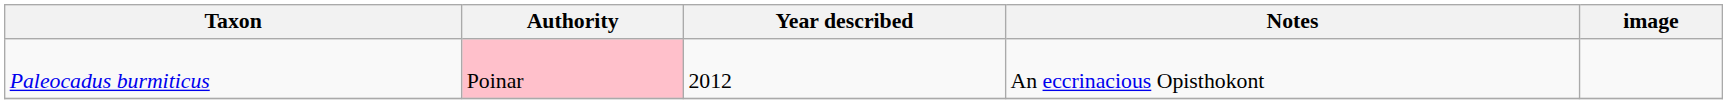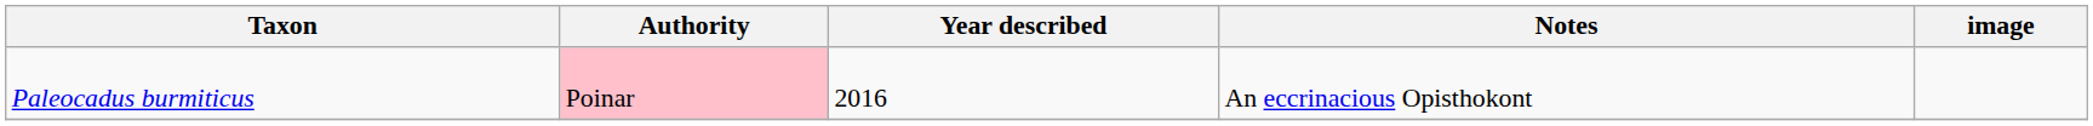 <table class="wikitable sortable" align="center" width="100%">
 <tr>
 <th>Taxon</th>
 <th>Authority</th>
 <th>Year described</th>
 <th>Notes</th>
 <th>image</th>
 </tr>
 <tr>
 <td><br><em><a href='#'>Paleocadus burmiticus</a></em></td>
 <td style="background: pink;"><br>Poinar</td>
-<td><br>2012</td>
+<td><br>2016</td>
 <td><br>An <a href='#'>eccrinacious</a> Opisthokont</td>
 <td></td>
 </tr>
 <tr>
 </tr>
 </table>
